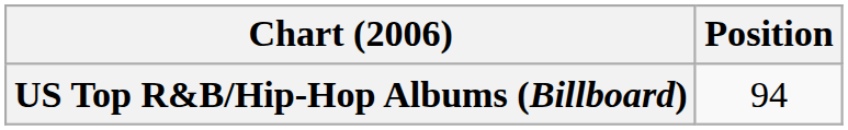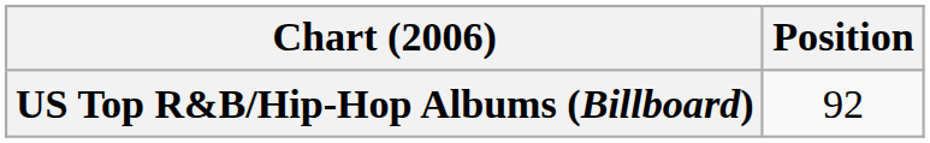 <table class="wikitable plainrowheaders" style="text-align:center">
 <tr>
 <th scope="col">Chart (2006)</th>
 <th scope="col">Position</th>
 </tr>
 <tr>
 <th scope="row">US Top R&B/Hip-Hop Albums (<em>Billboard</em>)</th>
-<td>94</td>
+<td>92</td>
 </tr>
 </table>
